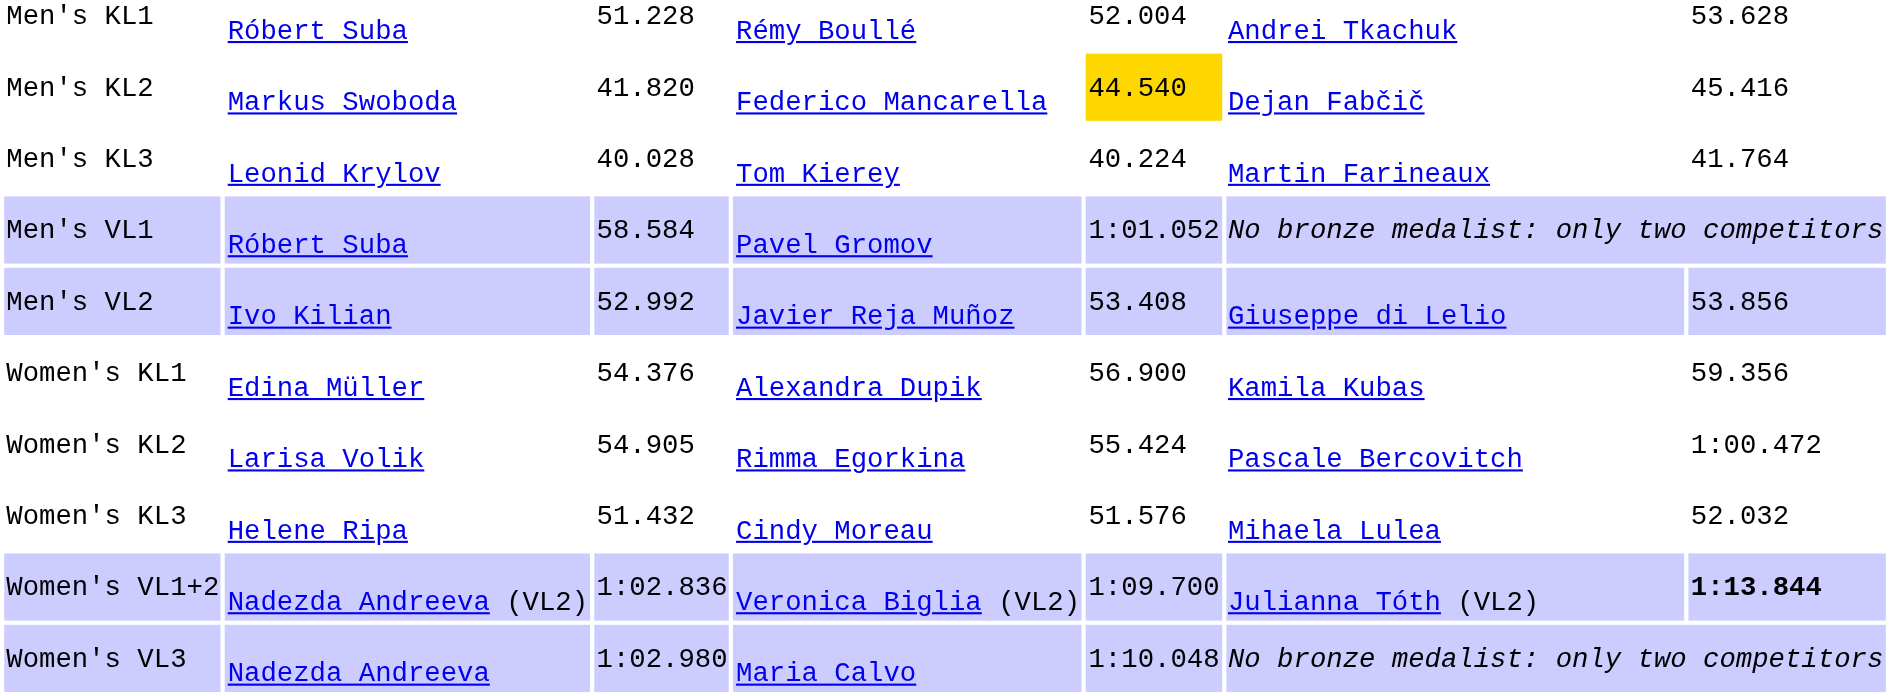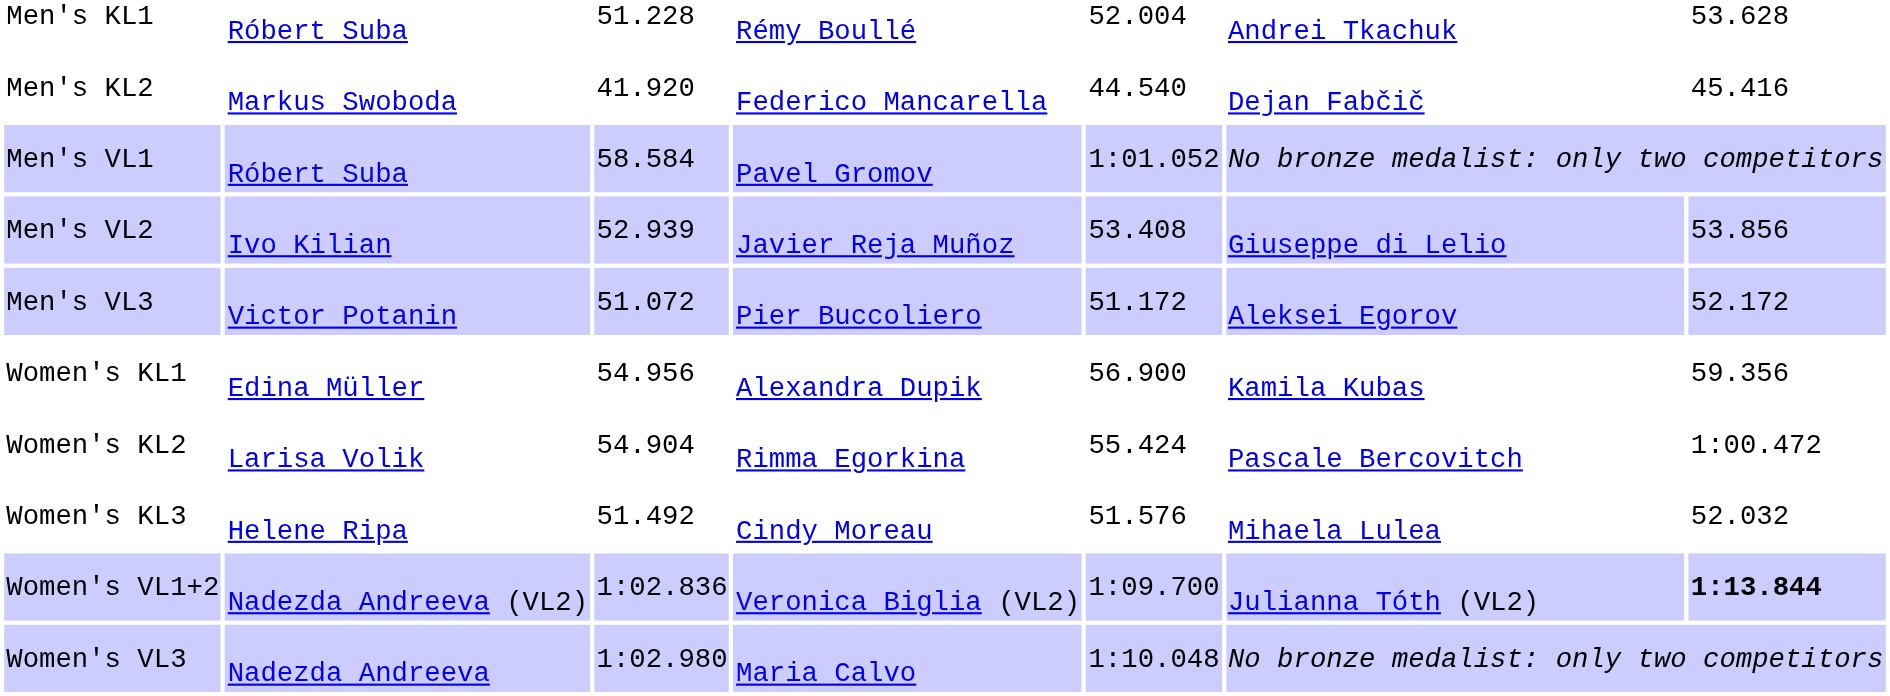 <table>
 <tr>
 <td>Men's KL1</td>
 <td><br><a href='#'>Róbert Suba</a></td>
 <td>51.228</td>
 <td><br><a href='#'>Rémy Boullé</a></td>
 <td>52.004</td>
 <td><br><a href='#'>Andrei Tkachuk</a></td>
 <td>53.628</td>
 </tr>
 <tr>
 <td>Men's KL2</td>
 <td><br><a href='#'>Markus Swoboda</a></td>
-<td>41.820</td>
+<td>41.920</td>
 <td><br><a href='#'>Federico Mancarella</a></td>
-<td style="background: gold;">44.540</td>
+<td>44.540</td>
 <td><br><a href='#'>Dejan Fabčič</a></td>
 <td>45.416</td>
-</tr>
-<tr>
-<td>Men's KL3</td>
-<td><br><a href='#'>Leonid Krylov</a></td>
-<td>40.028</td>
-<td><br><a href='#'>Tom Kierey</a></td>
-<td>40.224</td>
-<td><br><a href='#'>Martin Farineaux</a></td>
-<td>41.764</td>
 </tr>
 <tr bgcolor=ccccff>
 <td>Men's VL1</td>
 <td><br><a href='#'>Róbert Suba</a></td>
 <td>58.584</td>
 <td><br><a href='#'>Pavel Gromov</a></td>
 <td>1:01.052</td>
 <td colspan=2><em>No bronze medalist: only two competitors</em></td>
 </tr>
 <tr bgcolor=ccccff>
 <td>Men's VL2</td>
 <td><br><a href='#'>Ivo Kilian</a></td>
-<td>52.992</td>
+<td>52.939</td>
 <td><br><a href='#'>Javier Reja Muñoz</a></td>
 <td>53.408</td>
 <td><br><a href='#'>Giuseppe di Lelio</a></td>
 <td>53.856</td>
 </tr>
+<tr bgcolor=ccccff>
+<td>Men's VL3</td>
+<td><br><a href='#'>Victor Potanin</a></td>
+<td>51.072</td>
+<td><br><a href='#'>Pier Buccoliero</a></td>
+<td>51.172</td>
+<td><br><a href='#'>Aleksei Egorov</a></td>
+<td>52.172</td>
+</tr>
 <tr>
 <td>Women's KL1</td>
 <td><br><a href='#'>Edina Müller</a></td>
-<td>54.376</td>
+<td>54.956</td>
 <td><br><a href='#'>Alexandra Dupik</a></td>
 <td>56.900</td>
 <td><br><a href='#'>Kamila Kubas</a></td>
 <td>59.356</td>
 </tr>
 <tr>
 <td>Women's KL2</td>
 <td><br><a href='#'>Larisa Volik</a></td>
-<td>54.905</td>
+<td>54.904</td>
 <td><br><a href='#'>Rimma Egorkina</a></td>
 <td>55.424</td>
 <td><br><a href='#'>Pascale Bercovitch</a></td>
 <td>1:00.472</td>
 </tr>
 <tr>
 <td>Women's KL3</td>
 <td><br><a href='#'>Helene Ripa</a></td>
-<td>51.432</td>
+<td>51.492</td>
 <td><br><a href='#'>Cindy Moreau</a></td>
 <td>51.576</td>
 <td><br><a href='#'>Mihaela Lulea</a></td>
 <td>52.032</td>
 </tr>
 <tr bgcolor=ccccff>
 <td>Women's VL1+2</td>
 <td><br><a href='#'>Nadezda Andreeva</a> (VL2)</td>
 <td>1:02.836</td>
 <td><br><a href='#'>Veronica Biglia</a> (VL2)</td>
 <td>1:09.700</td>
 <td><br><a href='#'>Julianna Tóth</a> (VL2)</td>
 <td><strong>1:13.844</strong></td>
 </tr>
 <tr bgcolor=ccccff>
 <td>Women's VL3</td>
 <td><br><a href='#'>Nadezda Andreeva</a></td>
 <td>1:02.980</td>
 <td><br><a href='#'>Maria Calvo</a></td>
 <td>1:10.048</td>
 <td colspan=2><em>No bronze medalist: only two competitors</em></td>
 </tr>
 </table>
